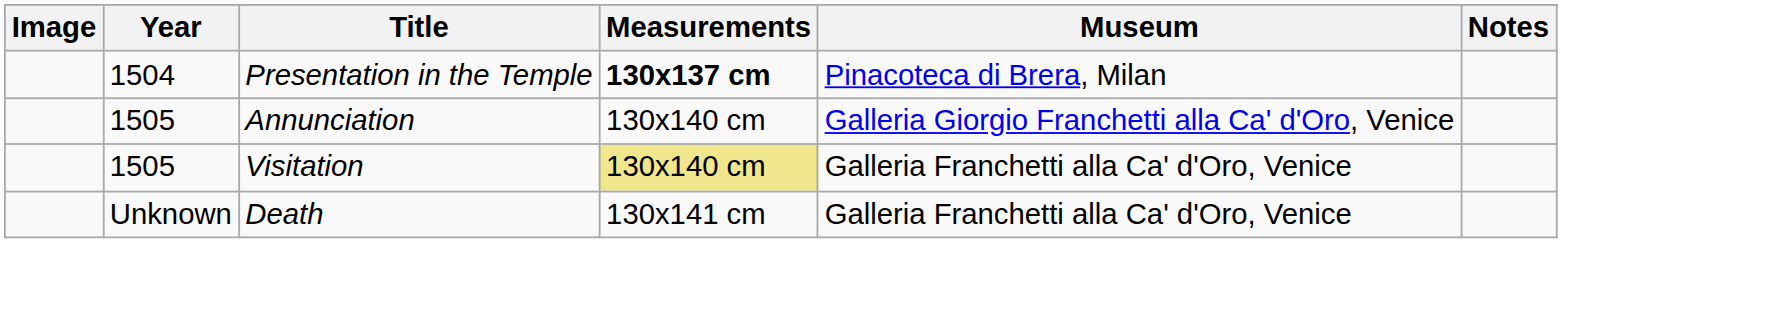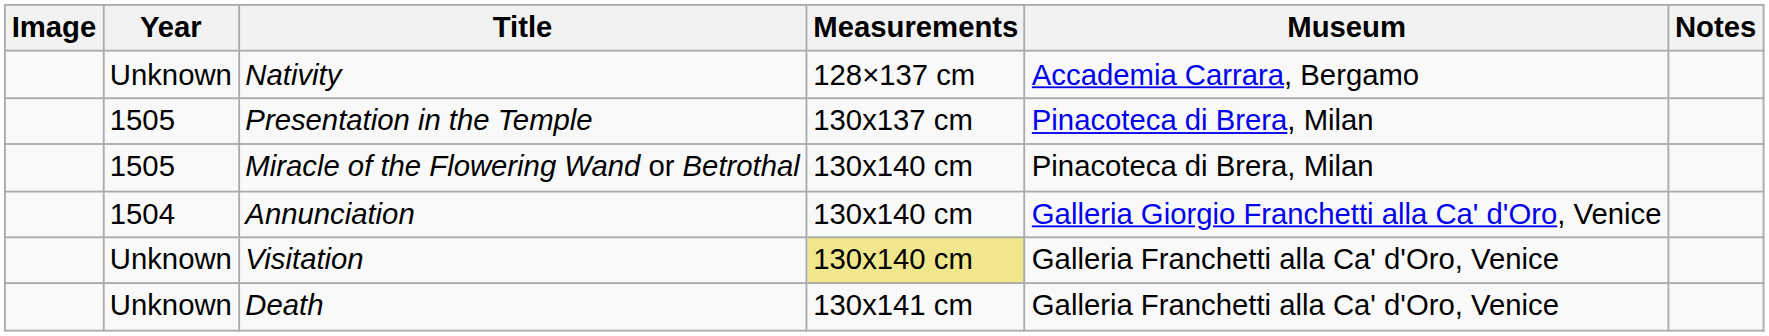 <table class="wikitable">
 <tr>
 <th>Image</th>
 <th>Year</th>
 <th>Title</th>
 <th>Measurements</th>
 <th>Museum</th>
 <th>Notes</th>
 </tr>
 <tr>
 <td></td>
-<td>1504</td>
+<td>Unknown</td>
+<td><em>Nativity</em></td>
+<td>128×137 cm</td>
+<td><a href='#'>Accademia Carrara</a>, Bergamo</td>
+<td></td>
+</tr>
+<tr>
+<td></td>
+<td>1505</td>
 <td><em>Presentation in the Temple</em></td>
-<td><strong>130x137 cm</strong></td>
+<td>130x137 cm</td>
 <td><a href='#'>Pinacoteca di Brera</a>, Milan</td>
 <td></td>
 </tr>
 <tr>
 <td></td>
 <td>1505</td>
+<td><em>Miracle of the Flowering Wand</em> or <em>Betrothal</em></td>
+<td>130x140 cm</td>
+<td>Pinacoteca di Brera, Milan</td>
+<td></td>
+</tr>
+<tr>
+<td></td>
+<td>1504</td>
 <td><em>Annunciation</em></td>
 <td>130x140 cm</td>
 <td><a href='#'>Galleria Giorgio Franchetti alla Ca' d'Oro</a>, Venice</td>
 <td></td>
 </tr>
 <tr>
 <td></td>
-<td>1505</td>
+<td>Unknown</td>
 <td><em>Visitation</em></td>
 <td style="background: khaki;">130x140 cm</td>
 <td>Galleria Franchetti alla Ca' d'Oro, Venice</td>
 <td></td>
 </tr>
 <tr>
 <td></td>
 <td>Unknown</td>
 <td><em>Death</em></td>
 <td>130x141 cm</td>
 <td>Galleria Franchetti alla Ca' d'Oro, Venice</td>
 <td></td>
 </tr>
 </table>
